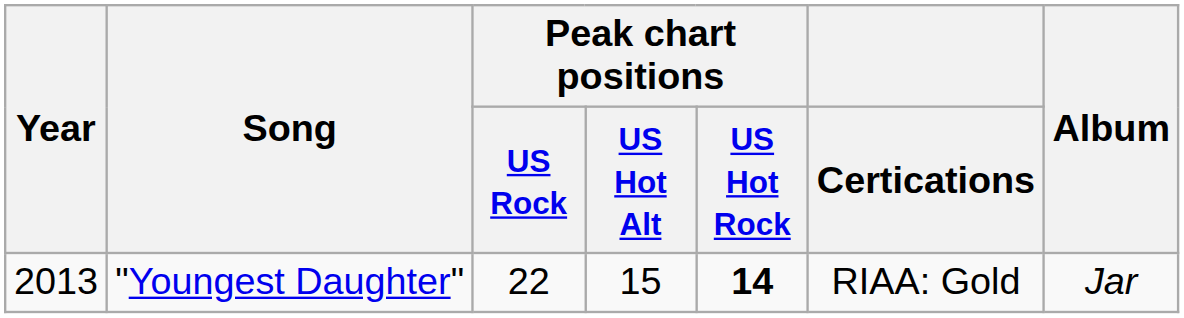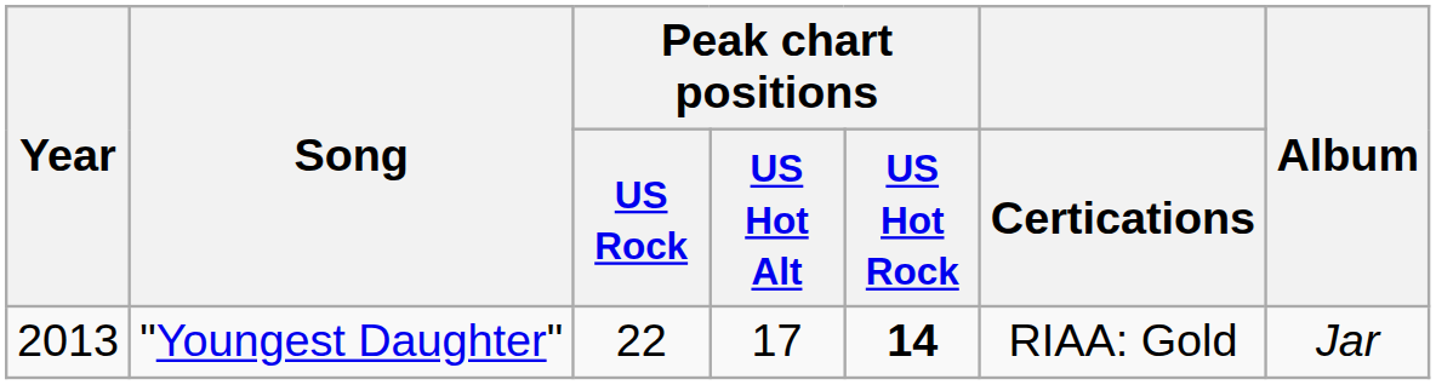 <table class="wikitable" style="text-align: center;">
 <tr>
 <th rowspan="2">Year</th>
 <th rowspan="2">Song</th>
 <th colspan="3">Peak chart positions</th>
 <th></th>
 <th rowspan="2">Album</th>
 </tr>
 <tr>
 <th width="40px"><small><a href='#'>US<br>Rock</a><br></small></th>
 <th width="40px"><small><a href='#'>US<br>Hot<br>Alt</a><br></small></th>
 <th width="40px"><small><a href='#'>US<br>Hot<br>Rock</a><br></small></th>
 <th>Certications</th>
 </tr>
 <tr>
 <td>2013</td>
 <td>"<a href='#'>Youngest Daughter</a>"</td>
 <td align="center">22</td>
-<td align="center">15</td>
+<td align="center">17</td>
 <td align="center"><strong>14</strong></td>
 <td>RIAA: Gold</td>
 <td><em>Jar</em></td>
 </tr>
 </table>
